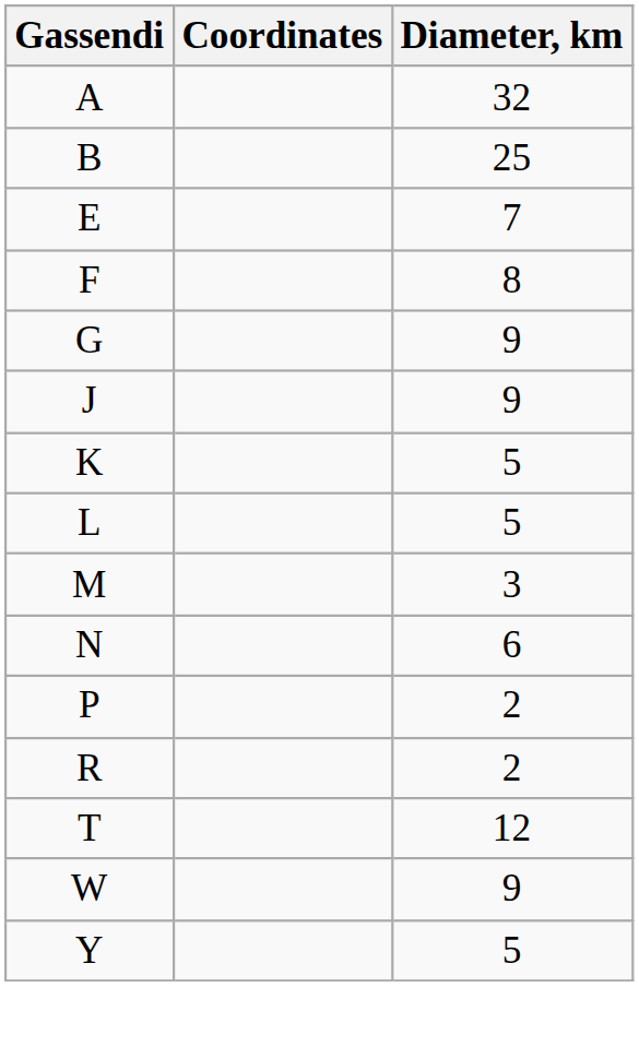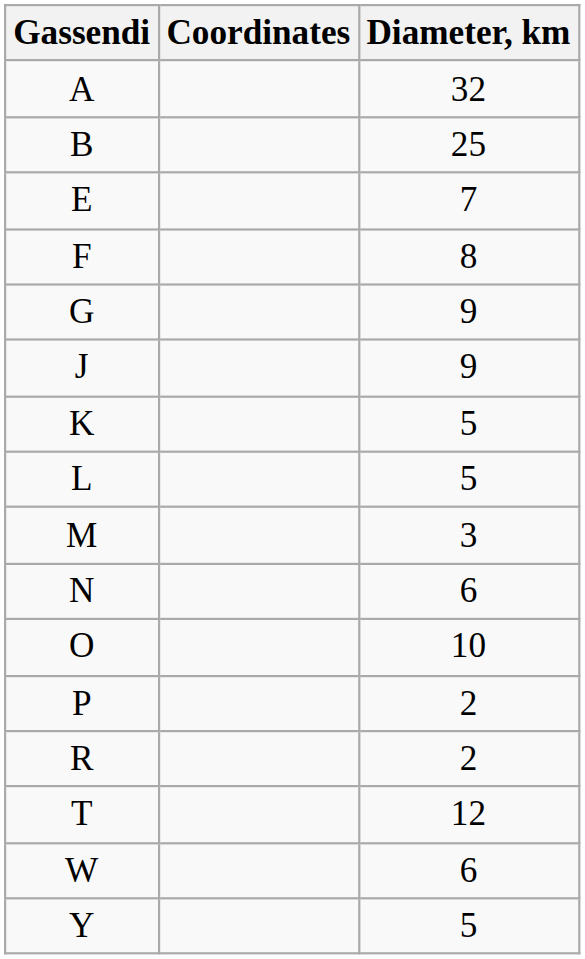 <table class="wikitable sortable" style="text-align:center">
 <tr>
 <th>Gassendi</th>
 <th class="unsortable">Coordinates</th>
 <th>Diameter, km</th>
 </tr>
 <tr>
 <td>A</td>
 <td></td>
 <td>32</td>
 </tr>
 <tr>
 <td>B</td>
 <td></td>
 <td>25</td>
 </tr>
 <tr>
 <td>E</td>
 <td></td>
 <td>7</td>
 </tr>
 <tr>
 <td>F</td>
 <td></td>
 <td>8</td>
 </tr>
 <tr>
 <td>G</td>
 <td></td>
 <td>9</td>
 </tr>
 <tr>
 <td>J</td>
 <td></td>
 <td>9</td>
 </tr>
 <tr>
 <td>K</td>
 <td></td>
 <td>5</td>
 </tr>
 <tr>
 <td>L</td>
 <td></td>
 <td>5</td>
 </tr>
 <tr>
 <td>M</td>
 <td></td>
 <td>3</td>
 </tr>
 <tr>
 <td>N</td>
 <td></td>
 <td>6</td>
 </tr>
 <tr>
+<td>O</td>
+<td></td>
+<td>10</td>
+</tr>
+<tr>
 <td>P</td>
 <td></td>
 <td>2</td>
 </tr>
 <tr>
 <td>R</td>
 <td></td>
 <td>2</td>
 </tr>
 <tr>
 <td>T</td>
 <td></td>
 <td>12</td>
 </tr>
 <tr>
 <td>W</td>
 <td></td>
-<td>9</td>
+<td>6</td>
 </tr>
 <tr>
 <td>Y</td>
 <td></td>
 <td>5</td>
 </tr>
 </table>
